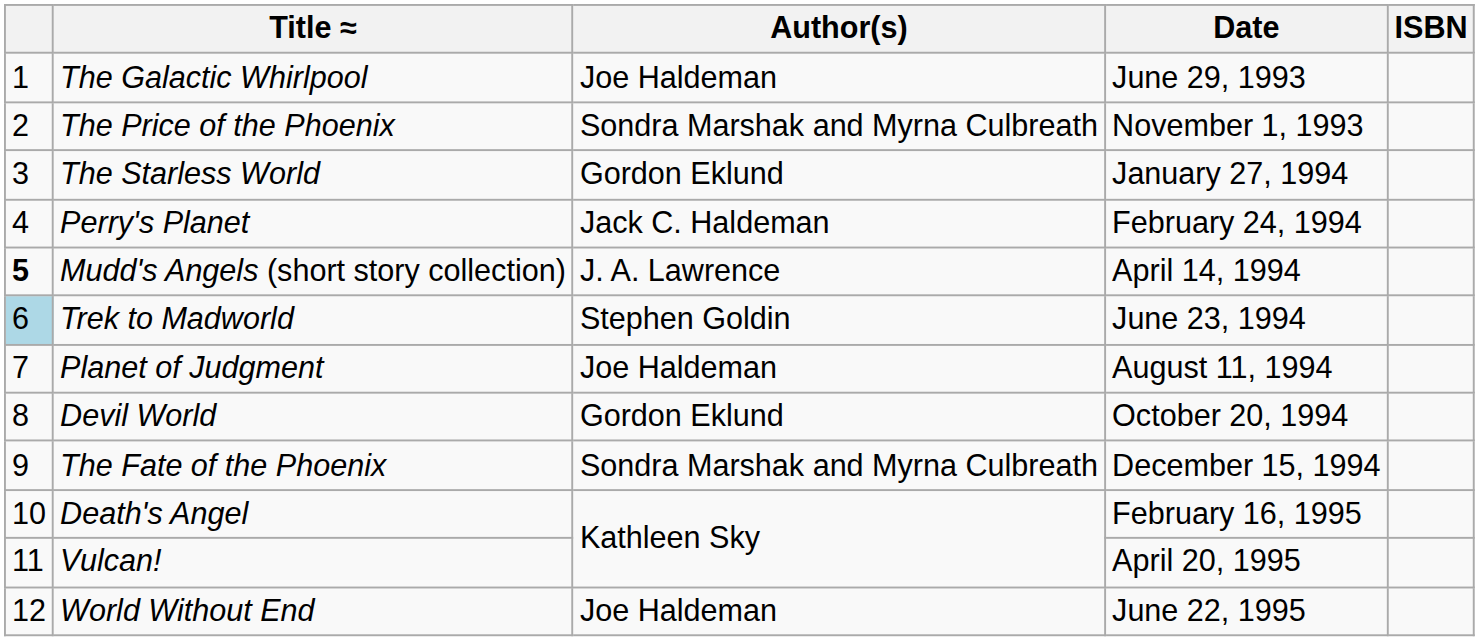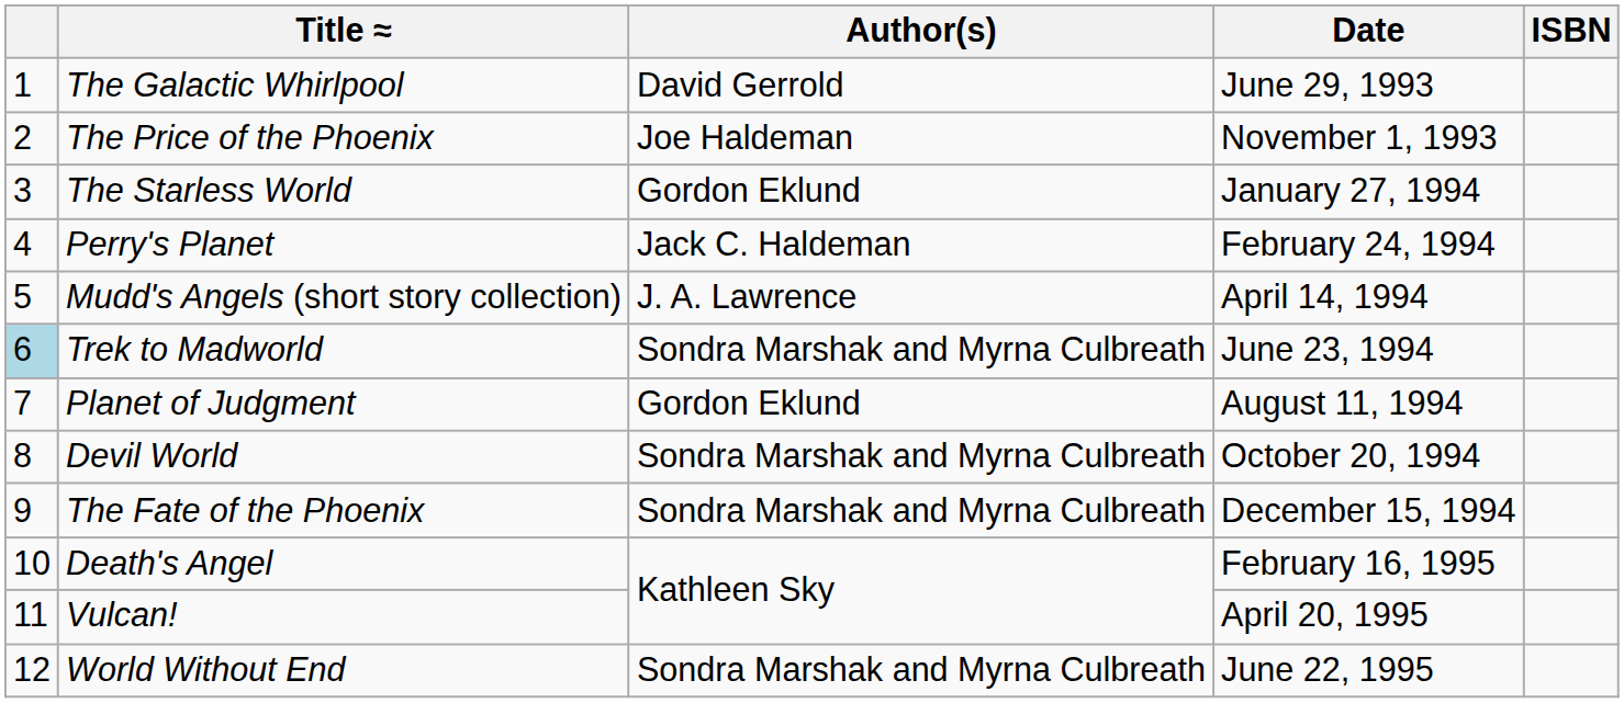 <table class="wikitable">
 <tr>
 <th></th>
 <th>Title ≈</th>
 <th>Author(s)</th>
 <th>Date</th>
 <th>ISBN</th>
 </tr>
 <tr>
 <td>1</td>
 <td><em>The Galactic Whirlpool</em></td>
-<td>Joe Haldeman</td>
+<td>David Gerrold</td>
 <td>June 29, 1993</td>
 <td></td>
 </tr>
 <tr>
 <td>2</td>
 <td><em>The Price of the Phoenix</em></td>
-<td>Sondra Marshak and Myrna Culbreath</td>
+<td>Joe Haldeman</td>
 <td>November 1, 1993</td>
 <td></td>
 </tr>
 <tr>
 <td>3</td>
 <td><em>The Starless World</em></td>
 <td>Gordon Eklund</td>
 <td>January 27, 1994</td>
 <td></td>
 </tr>
 <tr>
 <td>4</td>
 <td><em>Perry's Planet</em></td>
 <td>Jack C. Haldeman</td>
 <td>February 24, 1994</td>
 <td></td>
 </tr>
 <tr>
-<td><strong>5</strong></td>
+<td>5</td>
 <td><em>Mudd's Angels</em> (short story collection)</td>
 <td>J. A. Lawrence</td>
 <td>April 14, 1994</td>
 <td></td>
 </tr>
 <tr>
 <td style="background: lightblue;">6</td>
 <td><em>Trek to Madworld</em></td>
-<td>Stephen Goldin</td>
+<td>Sondra Marshak and Myrna Culbreath</td>
 <td>June 23, 1994</td>
 <td></td>
 </tr>
 <tr>
 <td>7</td>
 <td><em>Planet of Judgment</em></td>
-<td>Joe Haldeman</td>
+<td>Gordon Eklund</td>
 <td>August 11, 1994</td>
 <td></td>
 </tr>
 <tr>
 <td>8</td>
 <td><em>Devil World</em></td>
-<td>Gordon Eklund</td>
+<td>Sondra Marshak and Myrna Culbreath</td>
 <td>October 20, 1994</td>
 <td></td>
 </tr>
 <tr>
 <td>9</td>
 <td><em>The Fate of the Phoenix</em></td>
 <td>Sondra Marshak and Myrna Culbreath</td>
 <td>December 15, 1994</td>
 <td></td>
 </tr>
 <tr>
 <td>10</td>
 <td><em>Death's Angel</em></td>
 <td rowspan="2">Kathleen Sky</td>
 <td>February 16, 1995</td>
 <td></td>
 </tr>
 <tr>
 <td>11</td>
 <td><em>Vulcan!</em></td>
 <td>April 20, 1995</td>
 <td></td>
 </tr>
 <tr>
 <td>12</td>
 <td><em>World Without End</em></td>
-<td>Joe Haldeman</td>
+<td>Sondra Marshak and Myrna Culbreath</td>
 <td>June 22, 1995</td>
 <td></td>
 </tr>
 </table>
